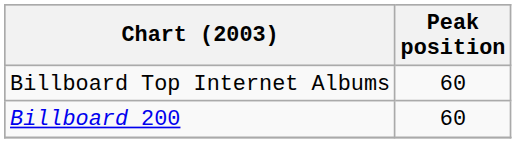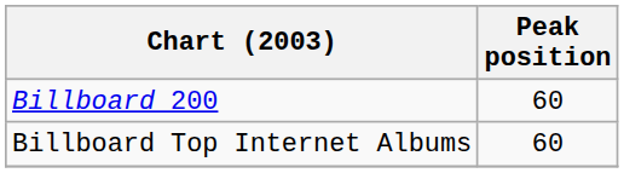 <table class="wikitable">
 <tr>
 <th>Chart (2003)</th>
 <th>Peak<br>position</th>
 </tr>
 <tr>
-<td>Billboard Top Internet Albums</td>
+<td><a href='#'><em>Billboard</em> 200</a></td>
 <td align="center">60</td>
 </tr>
 <tr>
-<td><a href='#'><em>Billboard</em> 200</a></td>
+<td>Billboard Top Internet Albums</td>
 <td align="center">60</td>
 </tr>
 <tr>
 </tr>
 </table>
